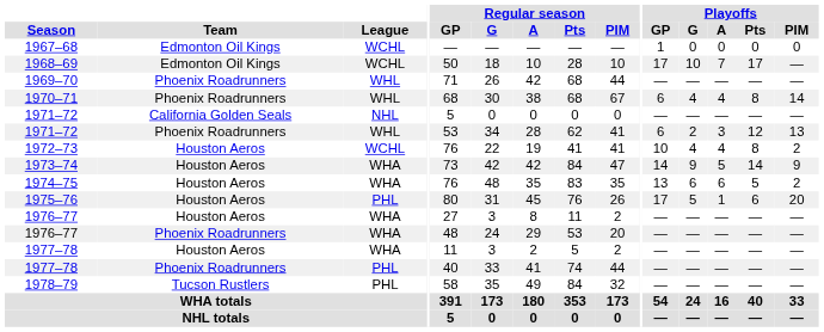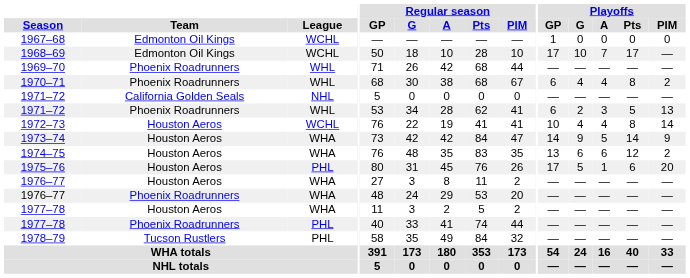 <table border="0" cellpadding="1" cellspacing="0" style="text-align:center; width:60em">
 <tr bgcolor="#e0e0e0">
 <th colspan="3" bgcolor="#ffffff"></th>
 <th rowspan="100" bgcolor="#ffffff"></th>
 <th colspan="5"><a href='#'>Regular season</a></th>
 <th rowspan="100" bgcolor="#ffffff"></th>
 <th colspan="5"><a href='#'>Playoffs</a></th>
 </tr>
 <tr bgcolor="#e0e0e0">
 <th><a href='#'>Season</a></th>
 <th>Team</th>
 <th>League</th>
 <th>GP</th>
 <th><a href='#'>G</a></th>
 <th><a href='#'>A</a></th>
 <th><a href='#'>Pts</a></th>
 <th><a href='#'>PIM</a></th>
 <th>GP</th>
 <th>G</th>
 <th>A</th>
 <th>Pts</th>
 <th>PIM</th>
 </tr>
 <tr>
 <td><a href='#'>1967–68</a></td>
 <td><a href='#'>Edmonton Oil Kings</a></td>
 <td><a href='#'>WCHL</a></td>
 <td>—</td>
 <td>—</td>
 <td>—</td>
 <td>—</td>
 <td>—</td>
 <td>1</td>
 <td>0</td>
 <td>0</td>
 <td>0</td>
 <td>0</td>
 </tr>
 <tr bgcolor="#f0f0f0">
 <td><a href='#'>1968–69</a></td>
 <td>Edmonton Oil Kings</td>
 <td>WCHL</td>
 <td>50</td>
 <td>18</td>
 <td>10</td>
 <td>28</td>
 <td>10</td>
 <td>17</td>
 <td>10</td>
 <td>7</td>
 <td>17</td>
 <td>—</td>
 </tr>
 <tr>
 <td><a href='#'>1969–70</a></td>
 <td><a href='#'>Phoenix Roadrunners</a></td>
 <td><a href='#'>WHL</a></td>
 <td>71</td>
 <td>26</td>
 <td>42</td>
 <td>68</td>
 <td>44</td>
 <td>—</td>
 <td>—</td>
 <td>—</td>
 <td>—</td>
 <td>—</td>
 </tr>
 <tr bgcolor="#f0f0f0">
 <td><a href='#'>1970–71</a></td>
 <td>Phoenix Roadrunners</td>
 <td>WHL</td>
 <td>68</td>
 <td>30</td>
 <td>38</td>
 <td>68</td>
 <td>67</td>
 <td>6</td>
 <td>4</td>
 <td>4</td>
 <td>8</td>
-<td>14</td>
+<td>2</td>
 </tr>
 <tr>
 <td><a href='#'>1971–72</a></td>
 <td><a href='#'>California Golden Seals</a></td>
 <td><a href='#'>NHL</a></td>
 <td>5</td>
 <td>0</td>
 <td>0</td>
 <td>0</td>
 <td>0</td>
 <td>—</td>
 <td>—</td>
 <td>—</td>
 <td>—</td>
 <td>—</td>
 </tr>
 <tr bgcolor="#f0f0f0">
 <td><a href='#'>1971–72</a></td>
 <td>Phoenix Roadrunners</td>
 <td>WHL</td>
 <td>53</td>
 <td>34</td>
 <td>28</td>
 <td>62</td>
 <td>41</td>
 <td>6</td>
 <td>2</td>
 <td>3</td>
-<td>12</td>
+<td>5</td>
 <td>13</td>
 </tr>
 <tr>
 <td><a href='#'>1972–73</a></td>
 <td><a href='#'>Houston Aeros</a></td>
 <td><a href='#'>WCHL</a></td>
 <td>76</td>
 <td>22</td>
 <td>19</td>
 <td>41</td>
 <td>41</td>
 <td>10</td>
 <td>4</td>
 <td>4</td>
 <td>8</td>
-<td>2</td>
+<td>14</td>
 </tr>
 <tr bgcolor="#f0f0f0">
 <td><a href='#'>1973–74</a></td>
 <td>Houston Aeros</td>
 <td>WHA</td>
 <td>73</td>
 <td>42</td>
 <td>42</td>
 <td>84</td>
 <td>47</td>
 <td>14</td>
 <td>9</td>
 <td>5</td>
 <td>14</td>
 <td>9</td>
 </tr>
 <tr>
 <td><a href='#'>1974–75</a></td>
 <td>Houston Aeros</td>
 <td>WHA</td>
 <td>76</td>
 <td>48</td>
 <td>35</td>
 <td>83</td>
 <td>35</td>
 <td>13</td>
 <td>6</td>
 <td>6</td>
-<td>5</td>
+<td>12</td>
 <td>2</td>
 </tr>
 <tr bgcolor="#f0f0f0">
 <td><a href='#'>1975–76</a></td>
 <td>Houston Aeros</td>
 <td><a href='#'>PHL</a></td>
 <td>80</td>
 <td>31</td>
 <td>45</td>
 <td>76</td>
 <td>26</td>
 <td>17</td>
 <td>5</td>
 <td>1</td>
 <td>6</td>
 <td>20</td>
 </tr>
 <tr>
 <td><a href='#'>1976–77</a></td>
 <td>Houston Aeros</td>
 <td>WHA</td>
 <td>27</td>
 <td>3</td>
 <td>8</td>
 <td>11</td>
 <td>2</td>
 <td>—</td>
 <td>—</td>
 <td>—</td>
 <td>—</td>
 <td>—</td>
 </tr>
 <tr bgcolor="#f0f0f0">
 <td>1976–77</td>
 <td><a href='#'>Phoenix Roadrunners</a></td>
 <td>WHA</td>
 <td>48</td>
 <td>24</td>
 <td>29</td>
 <td>53</td>
 <td>20</td>
 <td>—</td>
 <td>—</td>
 <td>—</td>
 <td>—</td>
 <td>—</td>
 </tr>
 <tr>
 <td><a href='#'>1977–78</a></td>
 <td>Houston Aeros</td>
 <td>WHA</td>
 <td>11</td>
 <td>3</td>
 <td>2</td>
 <td>5</td>
 <td>2</td>
 <td>—</td>
 <td>—</td>
 <td>—</td>
 <td>—</td>
 <td>—</td>
 </tr>
 <tr bgcolor="#f0f0f0">
 <td><a href='#'>1977–78</a></td>
 <td><a href='#'>Phoenix Roadrunners</a></td>
 <td><a href='#'>PHL</a></td>
 <td>40</td>
 <td>33</td>
 <td>41</td>
 <td>74</td>
 <td>44</td>
 <td>—</td>
 <td>—</td>
 <td>—</td>
 <td>—</td>
 <td>—</td>
 </tr>
 <tr>
 <td><a href='#'>1978–79</a></td>
 <td><a href='#'>Tucson Rustlers</a></td>
 <td>PHL</td>
 <td>58</td>
 <td>35</td>
 <td>49</td>
 <td>84</td>
 <td>32</td>
 <td>—</td>
 <td>—</td>
 <td>—</td>
 <td>—</td>
 <td>—</td>
 </tr>
 <tr bgcolor="#e0e0e0">
 <th colspan="3">WHA totals</th>
 <th>391</th>
 <th>173</th>
 <th>180</th>
 <th>353</th>
 <th>173</th>
 <th>54</th>
 <th>24</th>
 <th>16</th>
 <th>40</th>
 <th>33</th>
 </tr>
 <tr bgcolor="#e0e0e0">
 <th colspan="3">NHL totals</th>
 <th>5</th>
 <th>0</th>
 <th>0</th>
 <th>0</th>
 <th>0</th>
 <th>—</th>
 <th>—</th>
 <th>—</th>
 <th>—</th>
 <th>—</th>
 </tr>
 </table>
